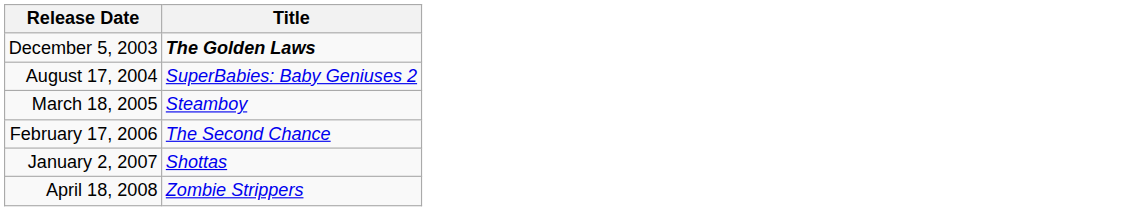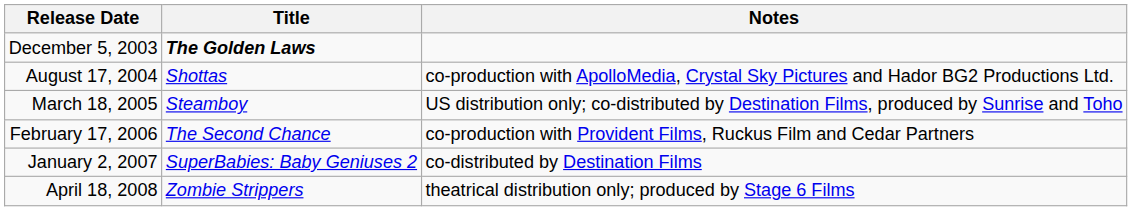 <table class="wikitable sortable">
 <tr>
 <th>Release Date</th>
 <th>Title</th>
+<th>Notes</th>
 </tr>
 <tr>
 <td align="right">December 5, 2003</td>
 <td><strong><em>The Golden Laws</em></strong></td>
+<td></td>
 </tr>
 <tr>
 <td align="right">August 17, 2004</td>
-<td><em><a href='#'>SuperBabies: Baby Geniuses 2</a></em></td>
+<td><em><a href='#'>Shottas</a></em></td>
+<td>co-production with <a href='#'>ApolloMedia</a>, <a href='#'>Crystal Sky Pictures</a> and Hador BG2 Productions Ltd.</td>
 </tr>
 <tr>
 <td align="right">March 18, 2005</td>
 <td><em><a href='#'>Steamboy</a></em></td>
+<td>US distribution only; co-distributed by <a href='#'>Destination Films</a>, produced by <a href='#'>Sunrise</a> and <a href='#'>Toho</a></td>
 </tr>
 <tr>
 <td align="right">February 17, 2006</td>
 <td><em><a href='#'>The Second Chance</a></em></td>
+<td>co-production with <a href='#'>Provident Films</a>, Ruckus Film and Cedar Partners</td>
 </tr>
 <tr>
 <td align="right">January 2, 2007</td>
-<td><em><a href='#'>Shottas</a></em></td>
+<td><em><a href='#'>SuperBabies: Baby Geniuses 2</a></em></td>
+<td>co-distributed by <a href='#'>Destination Films</a></td>
 </tr>
 <tr>
 <td align="right">April 18, 2008</td>
 <td><em><a href='#'>Zombie Strippers</a></em></td>
+<td>theatrical distribution only; produced by <a href='#'>Stage 6 Films</a></td>
 </tr>
 </table>
